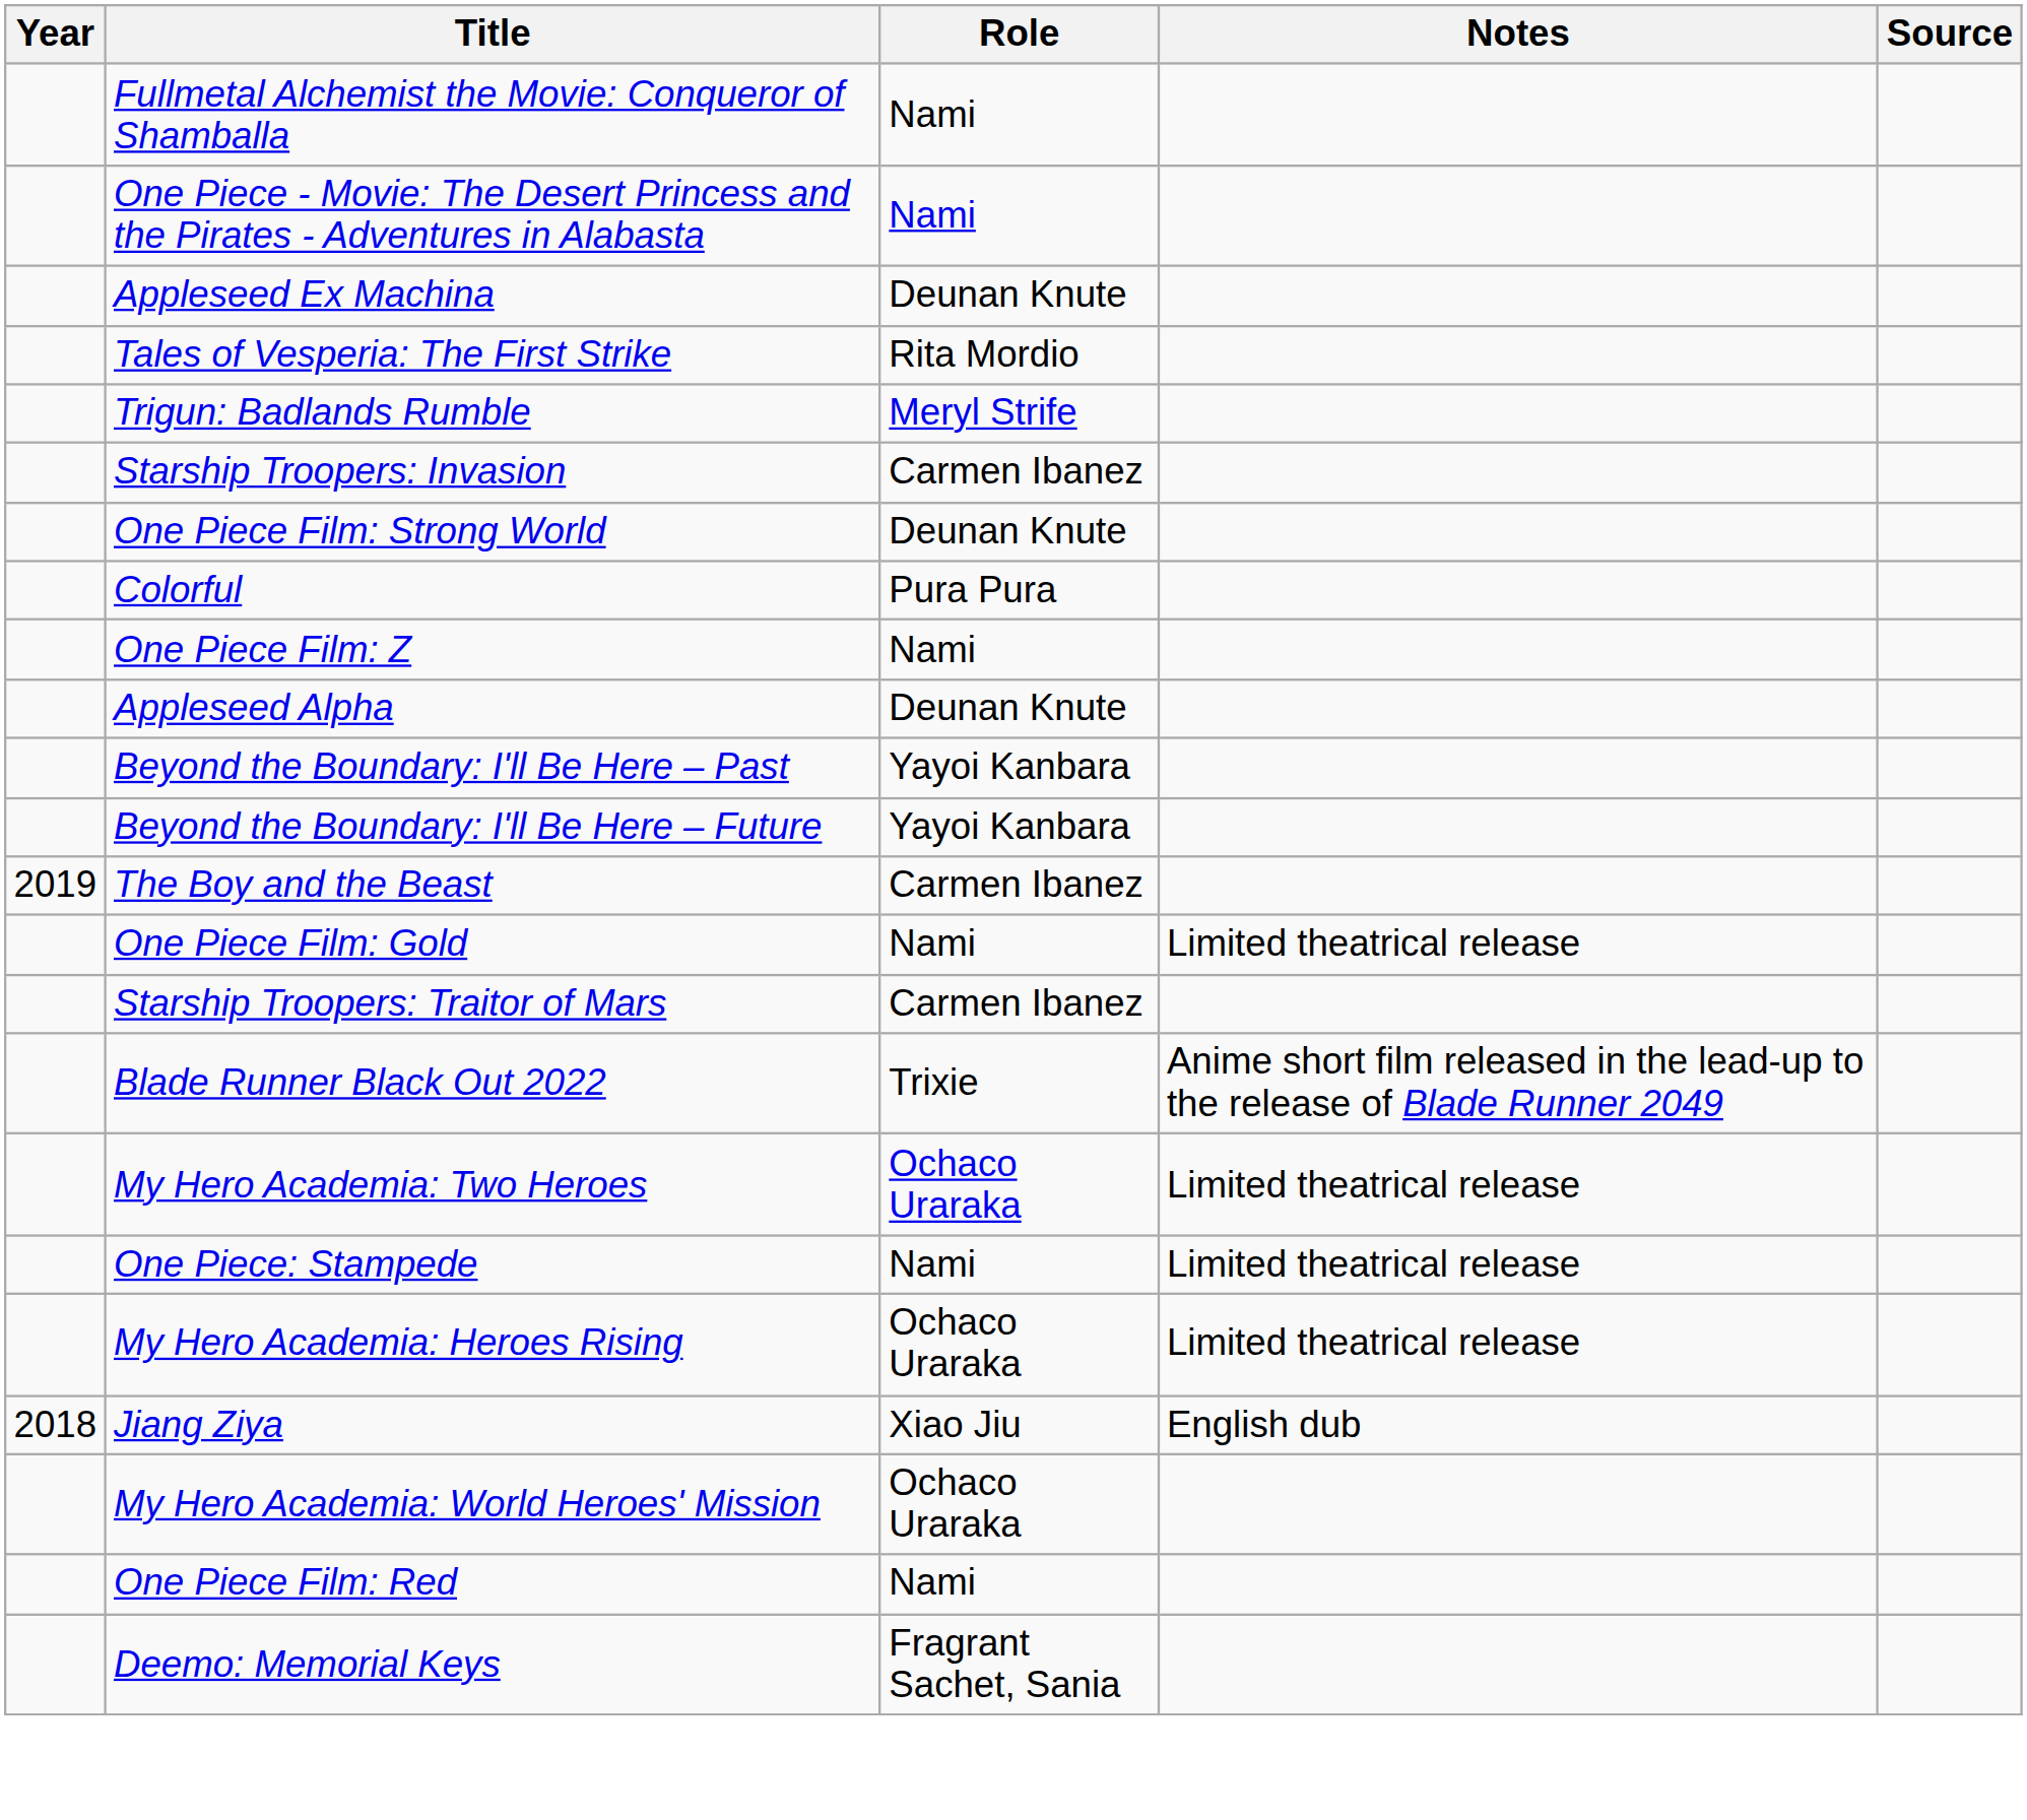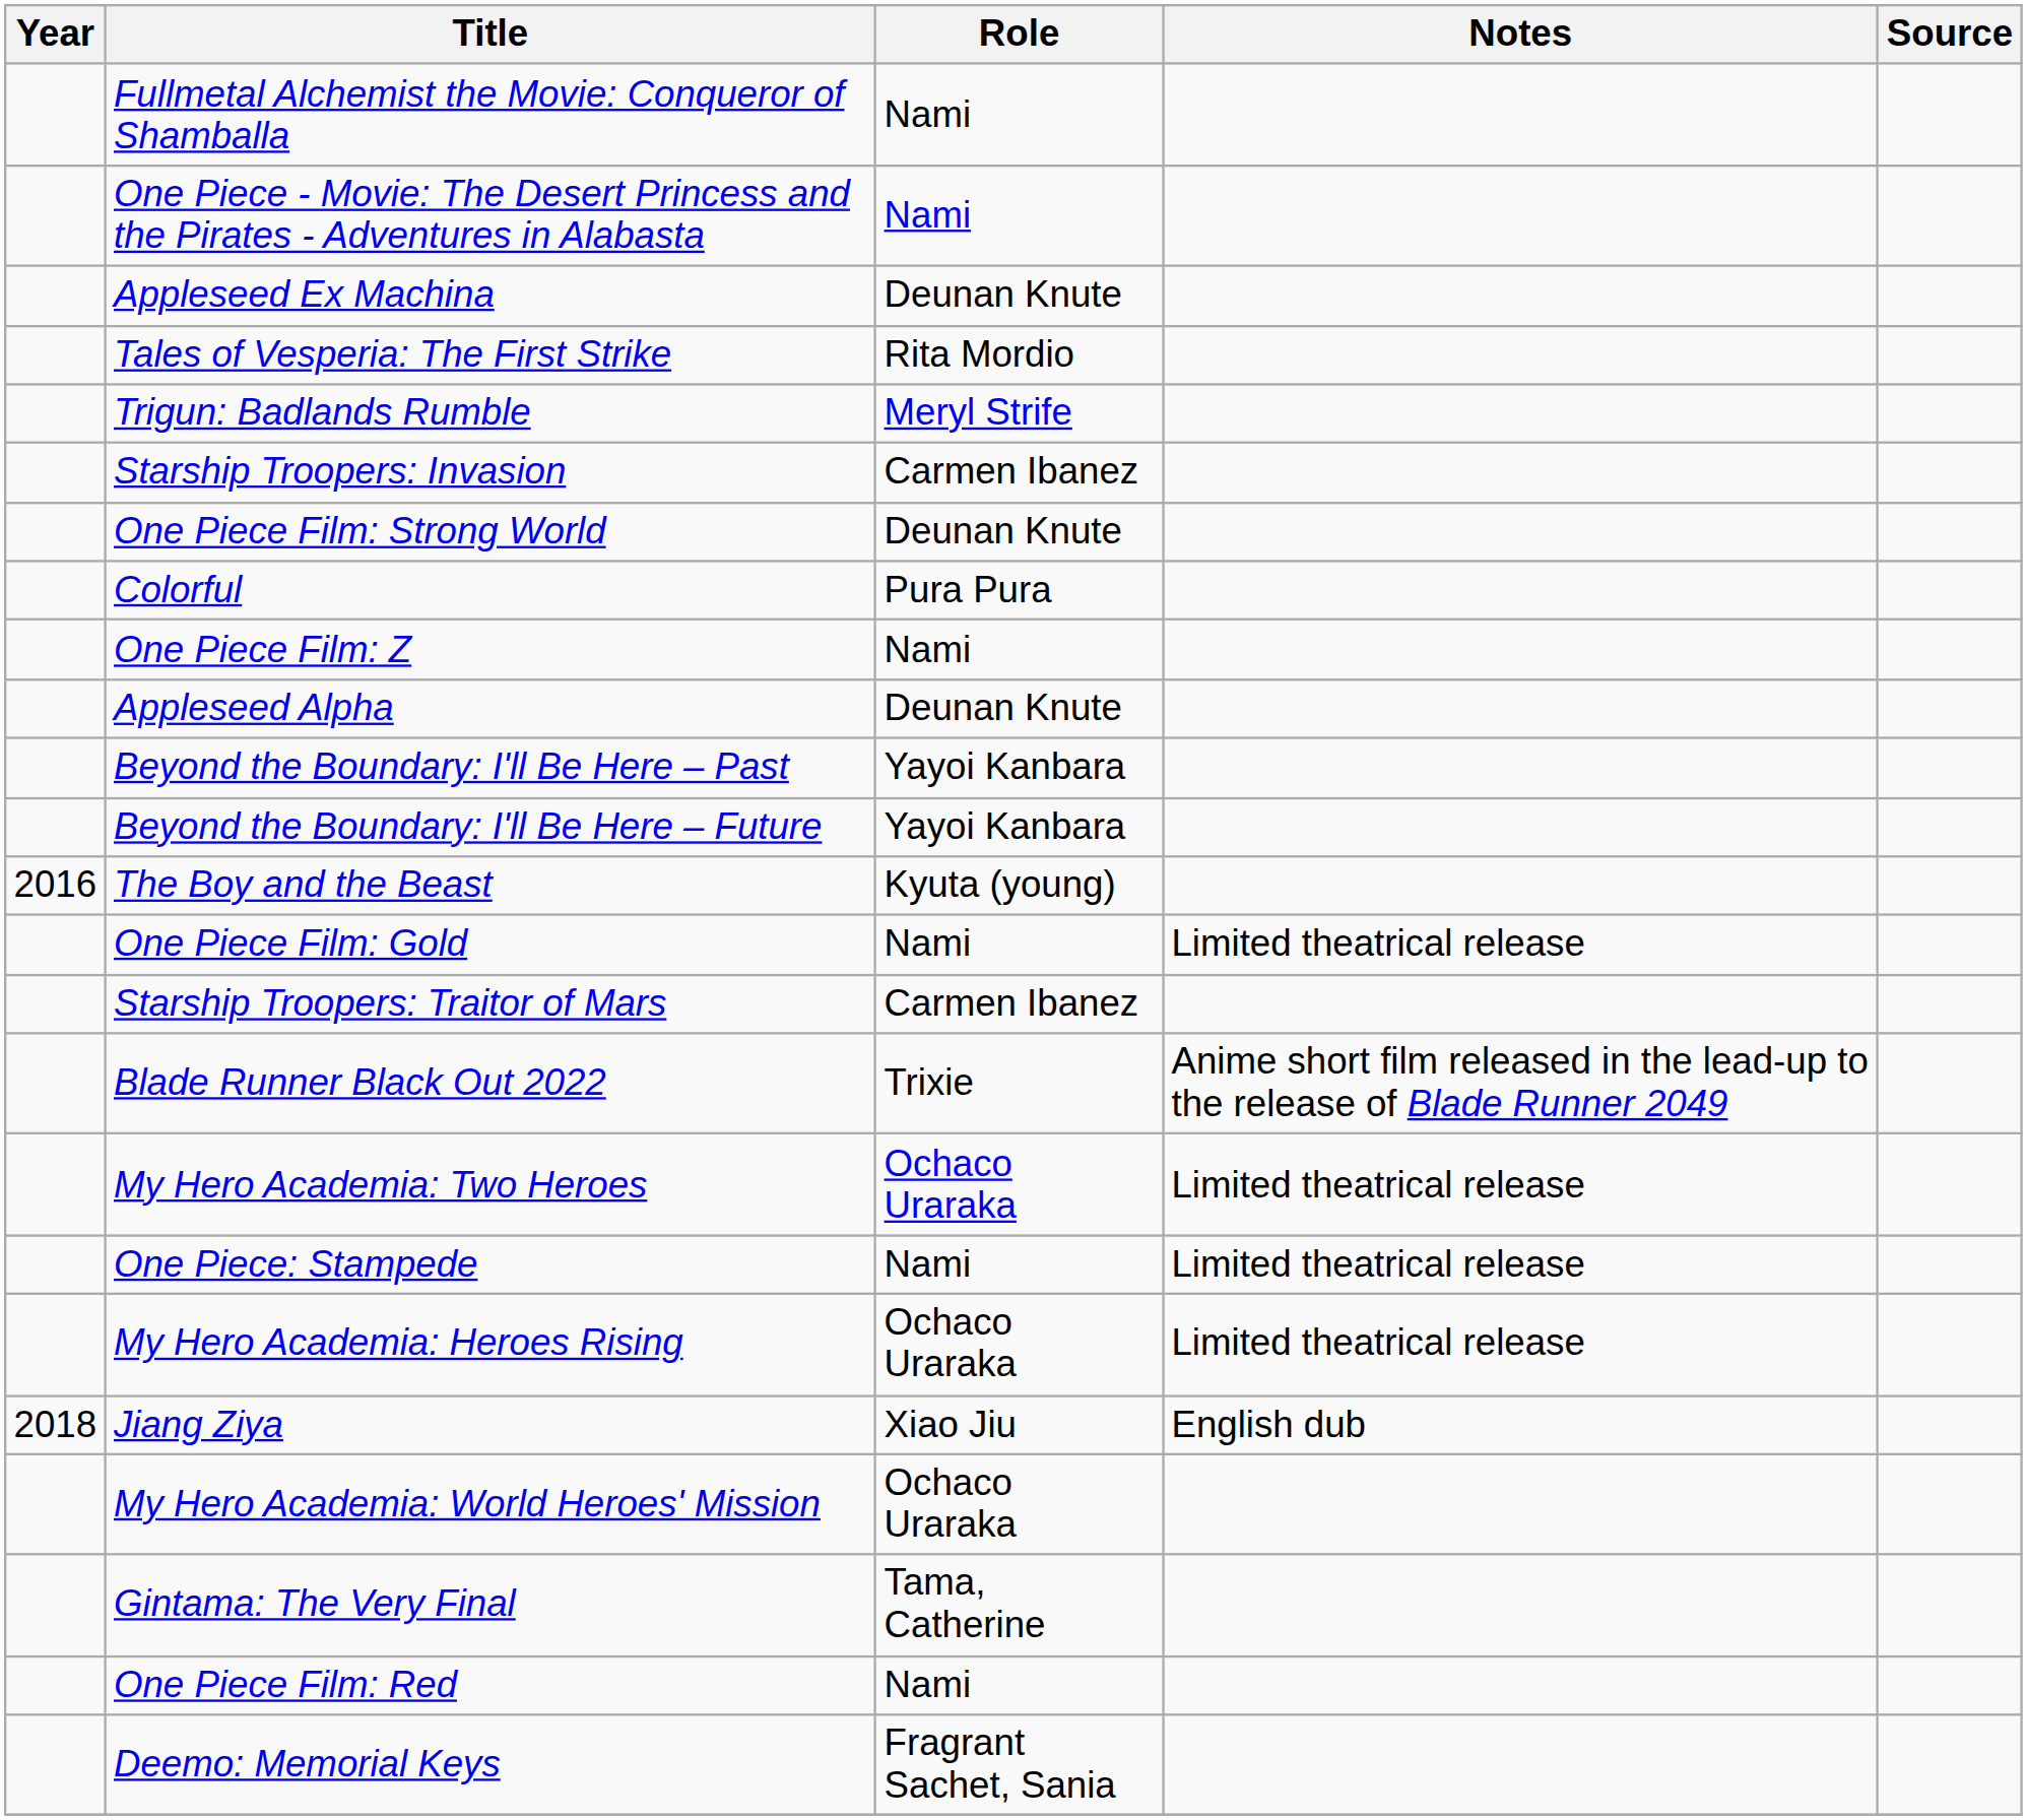 <table class="wikitable sortable plainrowheaders">
 <tr>
 <th>Year</th>
 <th>Title</th>
 <th>Role</th>
 <th class="unsortable">Notes</th>
 <th class="unsortable">Source</th>
 </tr>
 <tr>
 <td></td>
 <td><em><a href='#'>Fullmetal Alchemist the Movie: Conqueror of Shamballa</a></em></td>
 <td>Nami</td>
 <td> </td>
 <td></td>
 </tr>
 <tr>
 <td></td>
 <td><em><a href='#'>One Piece - Movie: The Desert Princess and the Pirates - Adventures in Alabasta</a></em></td>
 <td><a href='#'>Nami</a></td>
 <td> </td>
 <td></td>
 </tr>
 <tr>
 <td></td>
 <td><em><a href='#'>Appleseed Ex Machina</a></em></td>
 <td>Deunan Knute</td>
 <td> </td>
 <td></td>
 </tr>
 <tr>
 <td></td>
 <td><em><a href='#'>Tales of Vesperia: The First Strike</a></em></td>
 <td>Rita Mordio</td>
 <td> </td>
 <td></td>
 </tr>
 <tr>
 <td></td>
 <td><em><a href='#'>Trigun: Badlands Rumble</a></em></td>
 <td><a href='#'>Meryl Strife</a></td>
 <td> </td>
 <td></td>
 </tr>
 <tr>
 <td></td>
 <td><em><a href='#'>Starship Troopers: Invasion</a></em></td>
 <td>Carmen Ibanez</td>
 <td></td>
 <td></td>
 </tr>
 <tr>
 <td></td>
 <td><em><a href='#'>One Piece Film: Strong World</a></em></td>
 <td>Deunan Knute</td>
 <td> </td>
 <td></td>
 </tr>
 <tr>
 <td></td>
 <td><em><a href='#'>Colorful</a></em></td>
 <td>Pura Pura</td>
 <td></td>
 <td></td>
 </tr>
 <tr>
 <td></td>
 <td><em><a href='#'>One Piece Film: Z</a></em></td>
 <td>Nami</td>
 <td> </td>
 <td></td>
 </tr>
 <tr>
 <td></td>
 <td><em><a href='#'>Appleseed Alpha</a></em></td>
 <td>Deunan Knute</td>
 <td> </td>
 <td></td>
 </tr>
 <tr>
 <td></td>
 <td><em><a href='#'>Beyond the Boundary: I'll Be Here – Past</a></em></td>
 <td>Yayoi Kanbara</td>
 <td> </td>
 <td></td>
 </tr>
 <tr>
 <td></td>
 <td><em><a href='#'>Beyond the Boundary: I'll Be Here – Future</a></em></td>
 <td>Yayoi Kanbara</td>
 <td> </td>
 <td></td>
 </tr>
 <tr>
-<td>2019</td>
+<td>2016</td>
 <td><em><a href='#'>The Boy and the Beast</a></em></td>
-<td>Carmen Ibanez</td>
+<td>Kyuta (young)</td>
 <td></td>
 <td></td>
 </tr>
 <tr>
 <td></td>
 <td><em><a href='#'>One Piece Film: Gold</a></em></td>
 <td>Nami</td>
 <td>Limited theatrical release</td>
 <td></td>
 </tr>
 <tr>
 <td></td>
 <td><em><a href='#'>Starship Troopers: Traitor of Mars</a></em></td>
 <td>Carmen Ibanez</td>
 <td></td>
 <td></td>
 </tr>
 <tr>
 <td></td>
 <td><em><a href='#'>Blade Runner Black Out 2022</a></em></td>
 <td>Trixie</td>
 <td>Anime short film released in the lead-up to the release of <em><a href='#'>Blade Runner 2049</a></em></td>
 <td></td>
 </tr>
 <tr>
 <td></td>
 <td><em><a href='#'>My Hero Academia: Two Heroes</a></em></td>
 <td><a href='#'>Ochaco Uraraka</a></td>
 <td>Limited theatrical release</td>
 <td></td>
 </tr>
 <tr>
 <td></td>
 <td><em><a href='#'>One Piece: Stampede</a></em></td>
 <td>Nami</td>
 <td>Limited theatrical release</td>
 <td></td>
 </tr>
 <tr>
 <td></td>
 <td><em><a href='#'>My Hero Academia: Heroes Rising</a></em></td>
 <td>Ochaco Uraraka</td>
 <td>Limited theatrical release</td>
 <td></td>
 </tr>
 <tr>
 <td>2018</td>
 <td><a href='#'><em>Jiang Ziya</em></a></td>
 <td>Xiao Jiu</td>
 <td>English dub</td>
 <td></td>
 </tr>
 <tr>
 <td></td>
 <td><em><a href='#'>My Hero Academia: World Heroes' Mission</a></em></td>
 <td>Ochaco Uraraka</td>
 <td></td>
 <td></td>
 </tr>
 <tr>
 <td></td>
+<td><em><a href='#'>Gintama: The Very Final</a></em></td>
+<td>Tama, Catherine</td>
+<td></td>
+<td></td>
+</tr>
+<tr>
+<td></td>
 <td><em><a href='#'>One Piece Film: Red</a></em></td>
 <td>Nami</td>
 <td></td>
 <td></td>
 </tr>
 <tr>
 <td></td>
 <td><em><a href='#'>Deemo: Memorial Keys</a></em></td>
 <td>Fragrant Sachet, Sania</td>
 <td></td>
 <td></td>
 </tr>
 <tr>
 </tr>
 </table>
